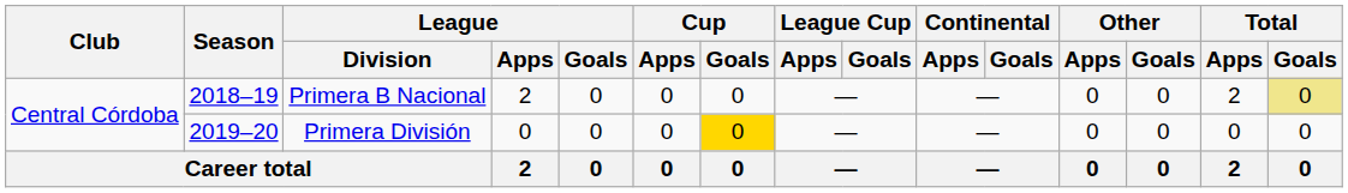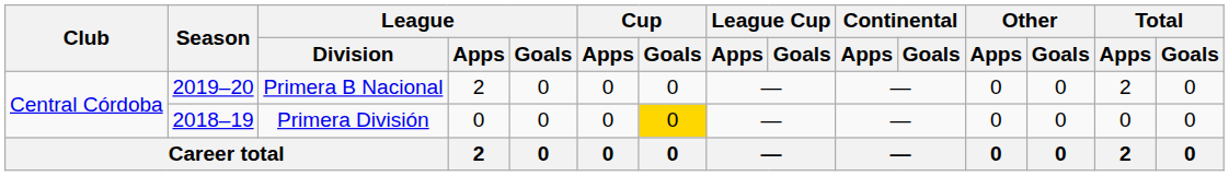 <table class="wikitable" style="text-align:center">
 <tr>
 <th rowspan="2">Club</th>
 <th rowspan="2">Season</th>
 <th colspan="3">League</th>
 <th colspan="2">Cup</th>
 <th colspan="2">League Cup</th>
 <th colspan="2">Continental</th>
 <th colspan="2">Other</th>
 <th colspan="2">Total</th>
 </tr>
 <tr>
 <th>Division</th>
 <th>Apps</th>
 <th>Goals</th>
 <th>Apps</th>
 <th>Goals</th>
 <th>Apps</th>
 <th>Goals</th>
 <th>Apps</th>
 <th>Goals</th>
 <th>Apps</th>
 <th>Goals</th>
 <th>Apps</th>
 <th>Goals</th>
 </tr>
 <tr>
 <td rowspan="2"><a href='#'>Central Córdoba</a></td>
-<td><a href='#'>2018–19</a></td>
+<td><a href='#'>2019–20</a></td>
 <td rowspan="1"><a href='#'>Primera B Nacional</a></td>
 <td>2</td>
 <td>0</td>
 <td>0</td>
 <td>0</td>
 <td colspan="2">—</td>
 <td colspan="2">—</td>
 <td>0</td>
 <td>0</td>
 <td>2</td>
-<td style="background: khaki;">0</td>
+<td>0</td>
 </tr>
 <tr>
-<td><a href='#'>2019–20</a></td>
+<td><a href='#'>2018–19</a></td>
 <td rowspan="1"><a href='#'>Primera División</a></td>
 <td>0</td>
 <td>0</td>
 <td>0</td>
 <td style="background: gold;">0</td>
 <td colspan="2">—</td>
 <td colspan="2">—</td>
 <td>0</td>
 <td>0</td>
 <td>0</td>
 <td>0</td>
 </tr>
 <tr>
 <th colspan="3">Career total</th>
 <th>2</th>
 <th>0</th>
 <th>0</th>
 <th>0</th>
 <th colspan="2">—</th>
 <th colspan="2">—</th>
 <th>0</th>
 <th>0</th>
 <th>2</th>
 <th>0</th>
 </tr>
 </table>
